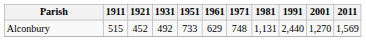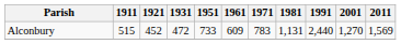 <table class="wikitable" style="text-align:center">
 <tr>
 <th width="150">Parish<br></th>
 <th width="30">1911<br></th>
 <th width="30">1921<br></th>
 <th width="30">1931<br></th>
 <th width="30">1951<br></th>
 <th width="30">1961<br></th>
 <th width="30">1971<br></th>
 <th width="30">1981<br></th>
 <th width="30">1991<br></th>
 <th width="30">2001<br></th>
 <th width="30">2011 <br></th>
 </tr>
 <tr>
 <td align=left>Alconbury</td>
 <td align="center">515</td>
 <td align="center">452</td>
-<td align="center">492</td>
+<td align="center">472</td>
 <td align="center">733</td>
-<td align="center">629</td>
-<td align="center">748</td>
+<td align="center">609</td>
+<td align="center">783</td>
 <td align="center">1,131</td>
 <td align="center">2,440</td>
 <td align="center">1,270</td>
 <td align="center">1,569</td>
 </tr>
 <tr>
 </tr>
 </table>
